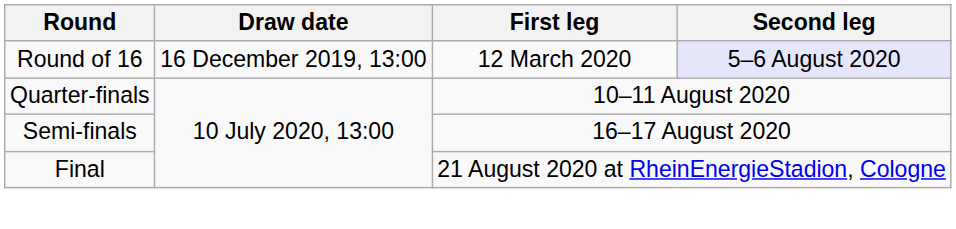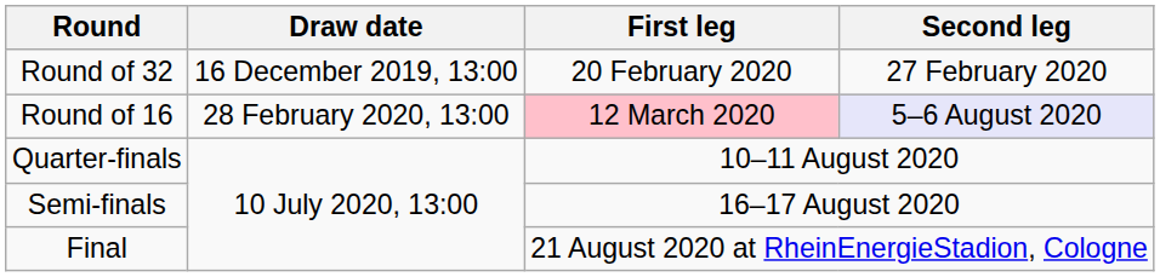 <table class="wikitable" style="text-align:center">
 <tr>
 <th>Round</th>
 <th>Draw date</th>
 <th>First leg</th>
 <th>Second leg</th>
 </tr>
 <tr>
+<td>Round of 32</td>
+<td>16 December 2019, 13:00</td>
+<td>20 February 2020</td>
+<td>27 February 2020</td>
+</tr>
+<tr>
 <td>Round of 16</td>
-<td>16 December 2019, 13:00</td>
-<td>12 March 2020</td>
+<td>28 February 2020, 13:00</td>
+<td style="background: pink;">12 March 2020</td>
 <td style="background: lavender;">5–6 August 2020</td>
 </tr>
 <tr>
 <td>Quarter-finals</td>
 <td rowspan="3">10 July 2020, 13:00</td>
 <td colspan="2">10–11 August 2020</td>
 </tr>
 <tr>
 <td>Semi-finals</td>
 <td colspan="2">16–17 August 2020</td>
 </tr>
 <tr>
 <td>Final</td>
 <td colspan="2">21 August 2020 at <a href='#'>RheinEnergieStadion</a>, <a href='#'>Cologne</a></td>
 </tr>
 </table>
